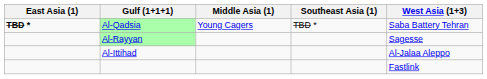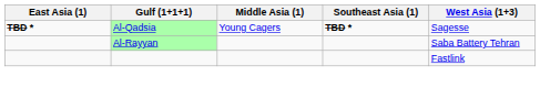 <table class=wikitable style="font-size:90%;">
 <tr>
 <th width=150>East Asia (1)</th>
 <th width=150>Gulf (1+1+1)</th>
 <th width=150>Middle Asia (1)</th>
 <th width=150>Southeast Asia (1)</th>
 <th width=150><a href='#'>West Asia</a> (1+3)</th>
 </tr>
 <tr>
 <td><strong><s>TBD</s> *</strong></td>
 <td bgcolor="#aaffaa"> <a href='#'>Al-Qadsia</a></td>
 <td> <a href='#'>Young Cagers</a></td>
-<td><s>TBD</s> *</td>
-<td> <a href='#'>Saba Battery Tehran</a></td>
+<td><strong><s>TBD</s> *</strong></td>
+<td> <a href='#'>Sagesse</a></td>
 </tr>
 <tr>
 <td></td>
 <td bgcolor="#aaffaa"> <a href='#'>Al-Rayyan</a></td>
 <td></td>
 <td></td>
-<td> <a href='#'>Sagesse</a></td>
-</tr>
-<tr>
-<td></td>
-<td> <a href='#'>Al-Ittihad</a></td>
-<td></td>
-<td></td>
-<td> <a href='#'>Al-Jalaa Aleppo</a></td>
+<td> <a href='#'>Saba Battery Tehran</a></td>
 </tr>
 <tr>
 <td></td>
 <td></td>
 <td></td>
 <td></td>
 <td> <a href='#'>Fastlink</a></td>
 </tr>
 </table>
